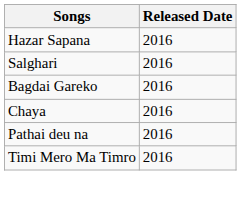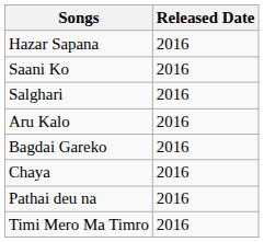 <table class="wikitable">
 <tr>
 <th>Songs</th>
 <th>Released Date</th>
 </tr>
 <tr>
 <td>Hazar Sapana</td>
 <td>2016</td>
 </tr>
 <tr>
+<td>Saani Ko</td>
+<td>2016</td>
+</tr>
+<tr>
 <td>Salghari</td>
+<td>2016</td>
+</tr>
+<tr>
+<td>Aru Kalo</td>
 <td>2016</td>
 </tr>
 <tr>
 <td>Bagdai Gareko</td>
 <td>2016</td>
 </tr>
 <tr>
 <td>Chaya</td>
 <td>2016</td>
 </tr>
 <tr>
 <td>Pathai deu na</td>
 <td>2016</td>
 </tr>
 <tr>
 <td>Timi Mero Ma Timro</td>
 <td>2016</td>
 </tr>
 </table>
